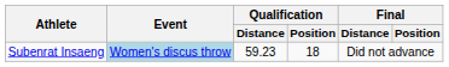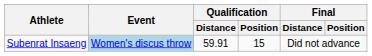 <table class=wikitable style="font-size:90%">
 <tr>
 <th rowspan="2">Athlete</th>
 <th rowspan="2">Event</th>
 <th colspan="2">Qualification</th>
 <th colspan="2">Final</th>
 </tr>
 <tr style="font-size:95%">
 <th>Distance</th>
 <th>Position</th>
 <th>Distance</th>
 <th>Position</th>
 </tr>
 <tr align=center>
 <td align=left><a href='#'>Subenrat Insaeng</a></td>
 <td align=left style="background: lightblue;"><a href='#'>Women's discus throw</a></td>
-<td>59.23</td>
-<td>18</td>
+<td>59.91</td>
+<td>15</td>
 <td colspan=2>Did not advance</td>
 </tr>
 </table>
